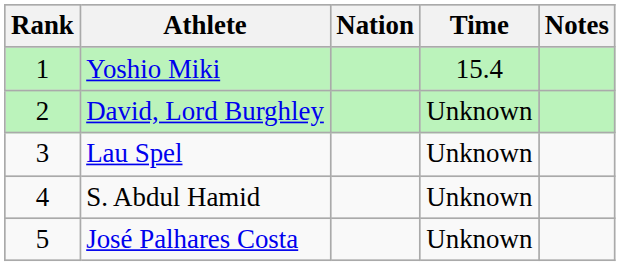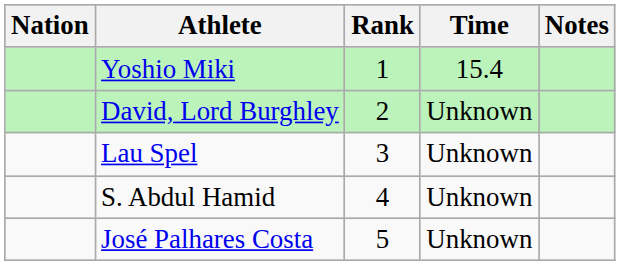 <table class="wikitable sortable" style="text-align:center">
 <tr>
+<th>Nation</th>
+<th>Athlete</th>
 <th>Rank</th>
-<th>Athlete</th>
-<th>Nation</th>
 <th>Time</th>
 <th>Notes</th>
 </tr>
 <tr bgcolor=bbf3bb>
+<td align=left></td>
+<td align=left><a href='#'>Yoshio Miki</a></td>
 <td>1</td>
-<td align=left><a href='#'>Yoshio Miki</a></td>
-<td align=left></td>
 <td>15.4</td>
 <td></td>
 </tr>
 <tr bgcolor=bbf3bb>
+<td align=left></td>
+<td align=left><a href='#'>David, Lord Burghley</a></td>
 <td>2</td>
-<td align=left><a href='#'>David, Lord Burghley</a></td>
-<td align=left></td>
 <td>Unknown</td>
 <td></td>
 </tr>
 <tr>
+<td align=left></td>
+<td align=left><a href='#'>Lau Spel</a></td>
 <td>3</td>
-<td align=left><a href='#'>Lau Spel</a></td>
-<td align=left></td>
 <td>Unknown</td>
 <td></td>
 </tr>
 <tr>
+<td align=left></td>
+<td align=left>S. Abdul Hamid</td>
 <td>4</td>
-<td align=left>S. Abdul Hamid</td>
-<td align=left></td>
 <td>Unknown</td>
 <td></td>
 </tr>
 <tr>
+<td align=left></td>
+<td align=left><a href='#'>José Palhares Costa</a></td>
 <td>5</td>
-<td align=left><a href='#'>José Palhares Costa</a></td>
-<td align=left></td>
 <td>Unknown</td>
 <td></td>
 </tr>
 </table>
